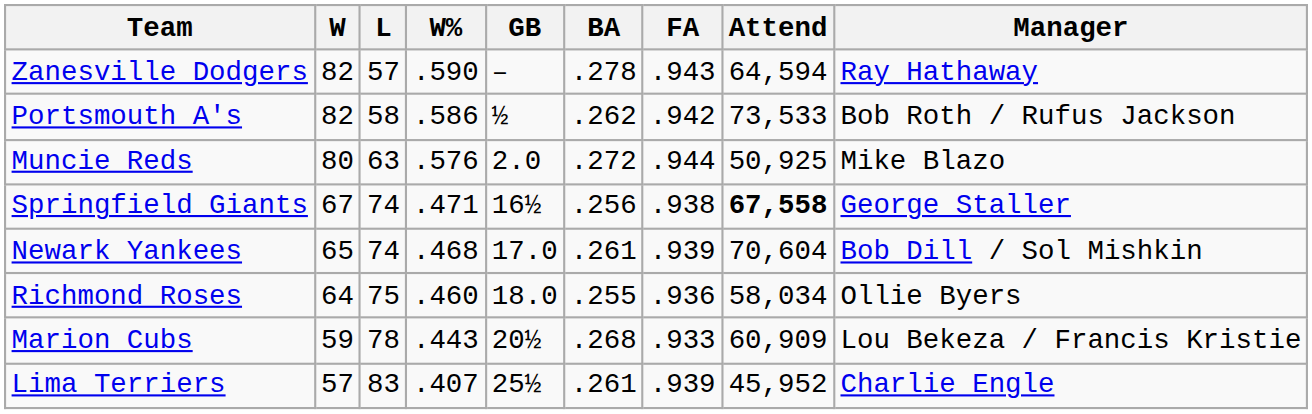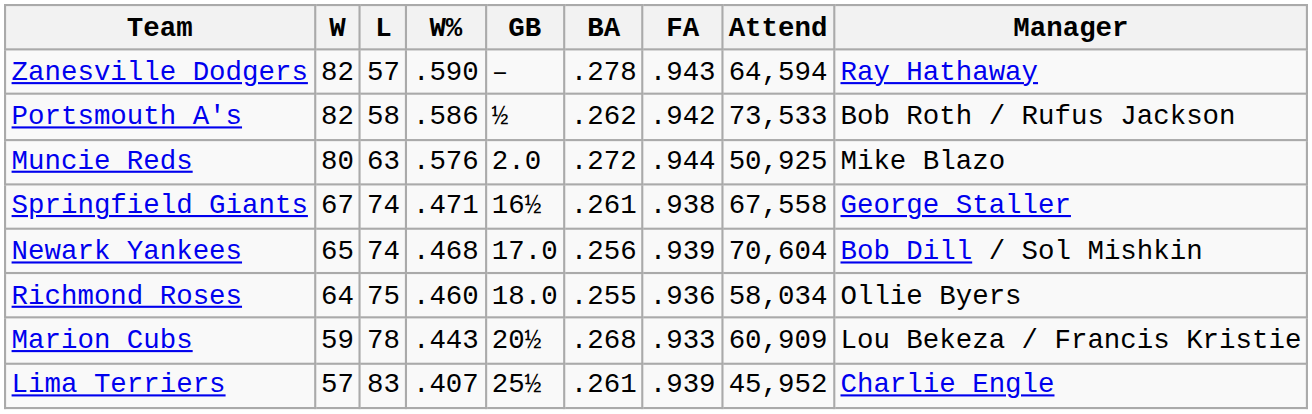 <table class="wikitable">
 <tr>
 <th>Team</th>
 <th>W</th>
 <th>L</th>
 <th>W%</th>
 <th>GB</th>
 <th>BA</th>
 <th>FA</th>
 <th>Attend</th>
 <th>Manager</th>
 </tr>
 <tr>
 <td><a href='#'>Zanesville Dodgers</a></td>
 <td>82</td>
 <td>57</td>
 <td>.590</td>
 <td>–</td>
 <td>.278</td>
 <td>.943</td>
 <td>64,594</td>
 <td><a href='#'>Ray Hathaway</a></td>
 </tr>
 <tr>
 <td><a href='#'>Portsmouth A's</a></td>
 <td>82</td>
 <td>58</td>
 <td>.586</td>
 <td>½</td>
 <td>.262</td>
 <td>.942</td>
 <td>73,533</td>
 <td>Bob Roth / Rufus Jackson</td>
 </tr>
 <tr>
 <td><a href='#'>Muncie Reds</a></td>
 <td>80</td>
 <td>63</td>
 <td>.576</td>
 <td>2.0</td>
 <td>.272</td>
 <td>.944</td>
 <td>50,925</td>
 <td>Mike Blazo</td>
 </tr>
 <tr>
 <td><a href='#'>Springfield Giants</a></td>
 <td>67</td>
 <td>74</td>
 <td>.471</td>
 <td>16½</td>
-<td>.256</td>
+<td>.261</td>
 <td>.938</td>
-<td><strong>67,558</strong></td>
+<td>67,558</td>
 <td><a href='#'>George Staller</a></td>
 </tr>
 <tr>
 <td><a href='#'>Newark Yankees</a></td>
 <td>65</td>
 <td>74</td>
 <td>.468</td>
 <td>17.0</td>
-<td>.261</td>
+<td>.256</td>
 <td>.939</td>
 <td>70,604</td>
 <td><a href='#'>Bob Dill</a> / Sol Mishkin</td>
 </tr>
 <tr>
 <td><a href='#'>Richmond Roses</a></td>
 <td>64</td>
 <td>75</td>
 <td>.460</td>
 <td>18.0</td>
 <td>.255</td>
 <td>.936</td>
 <td>58,034</td>
 <td>Ollie Byers</td>
 </tr>
 <tr>
 <td><a href='#'>Marion Cubs</a></td>
 <td>59</td>
 <td>78</td>
 <td>.443</td>
 <td>20½</td>
 <td>.268</td>
 <td>.933</td>
 <td>60,909</td>
 <td>Lou Bekeza / Francis Kristie</td>
 </tr>
 <tr>
 <td><a href='#'>Lima Terriers</a></td>
 <td>57</td>
 <td>83</td>
 <td>.407</td>
 <td>25½</td>
 <td>.261</td>
 <td>.939</td>
 <td>45,952</td>
 <td><a href='#'>Charlie Engle</a></td>
 </tr>
 </table>
